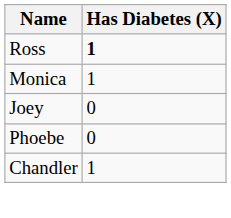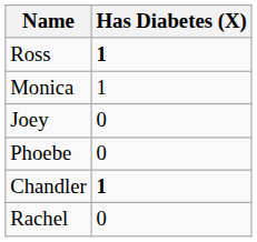 <table class="wikitable" style="margin-left: auto; margin-right: auto; border: none;">
 <tr>
 <th>Name</th>
 <th>Has Diabetes (X)</th>
 </tr>
 <tr>
 <td>Ross</td>
 <td><strong>1</strong></td>
 </tr>
 <tr>
 <td>Monica</td>
 <td>1</td>
 </tr>
 <tr>
 <td>Joey</td>
 <td>0</td>
 </tr>
 <tr>
 <td>Phoebe</td>
 <td>0</td>
 </tr>
 <tr>
 <td>Chandler</td>
-<td>1</td>
+<td><strong>1</strong></td>
+</tr>
+<tr>
+<td>Rachel</td>
+<td>0</td>
 </tr>
 </table>
